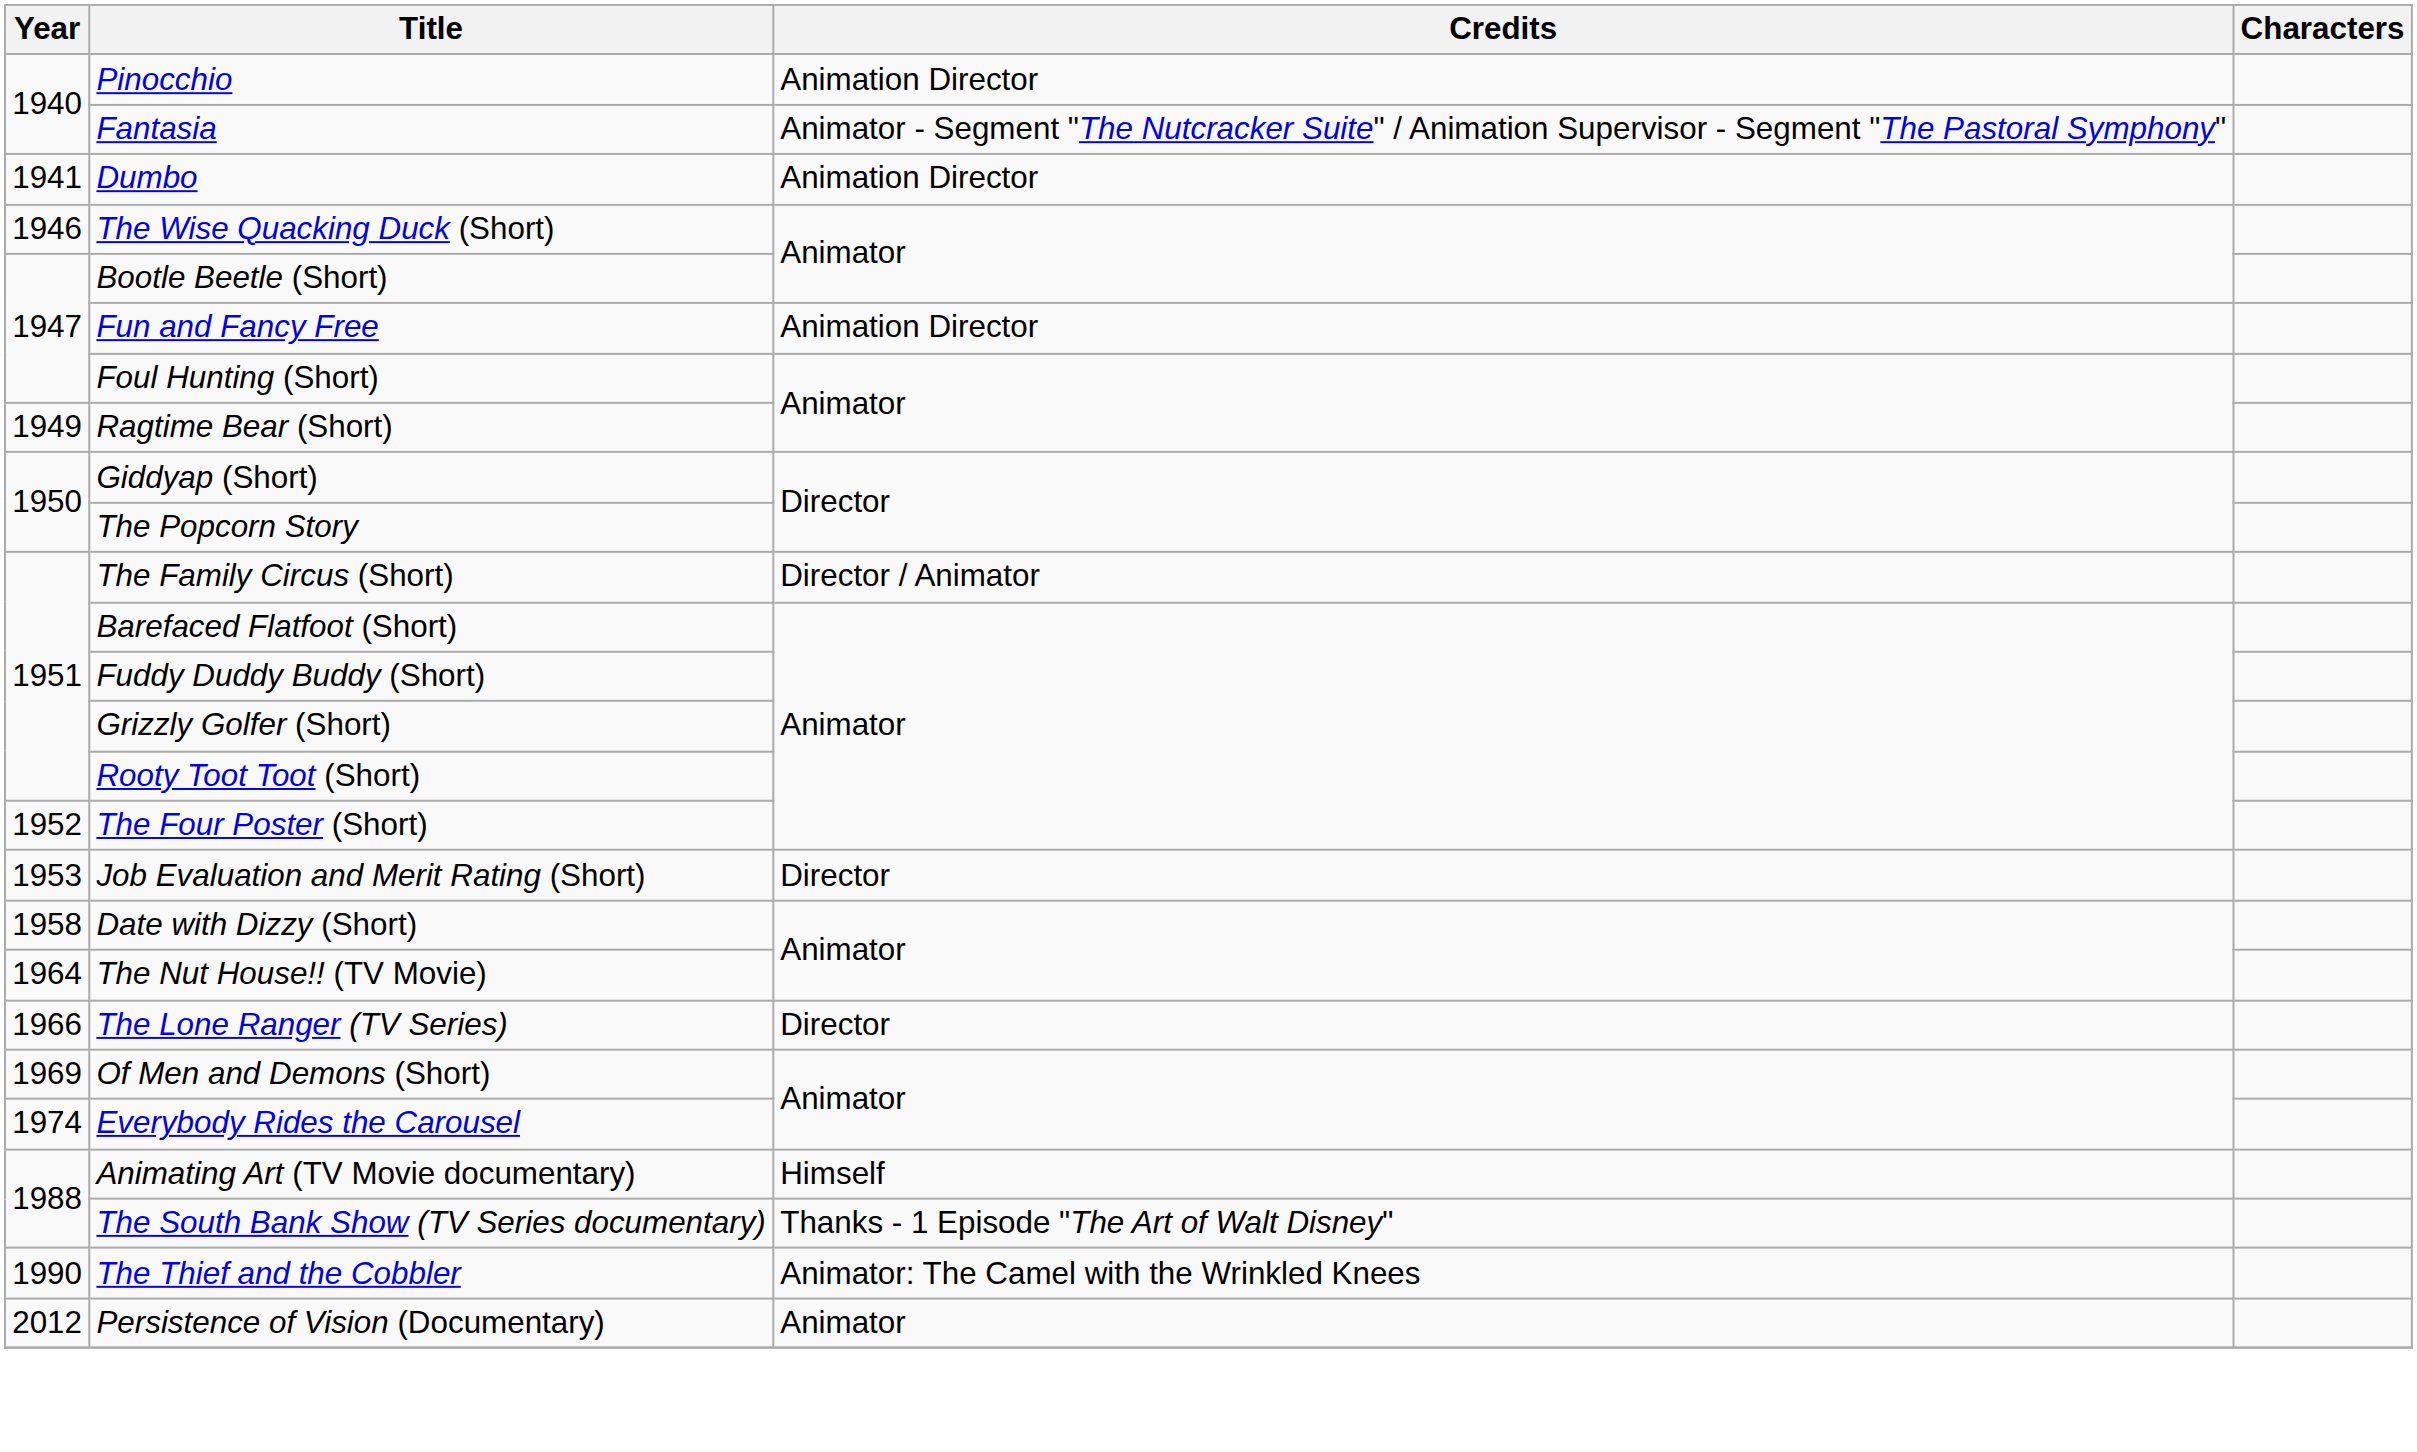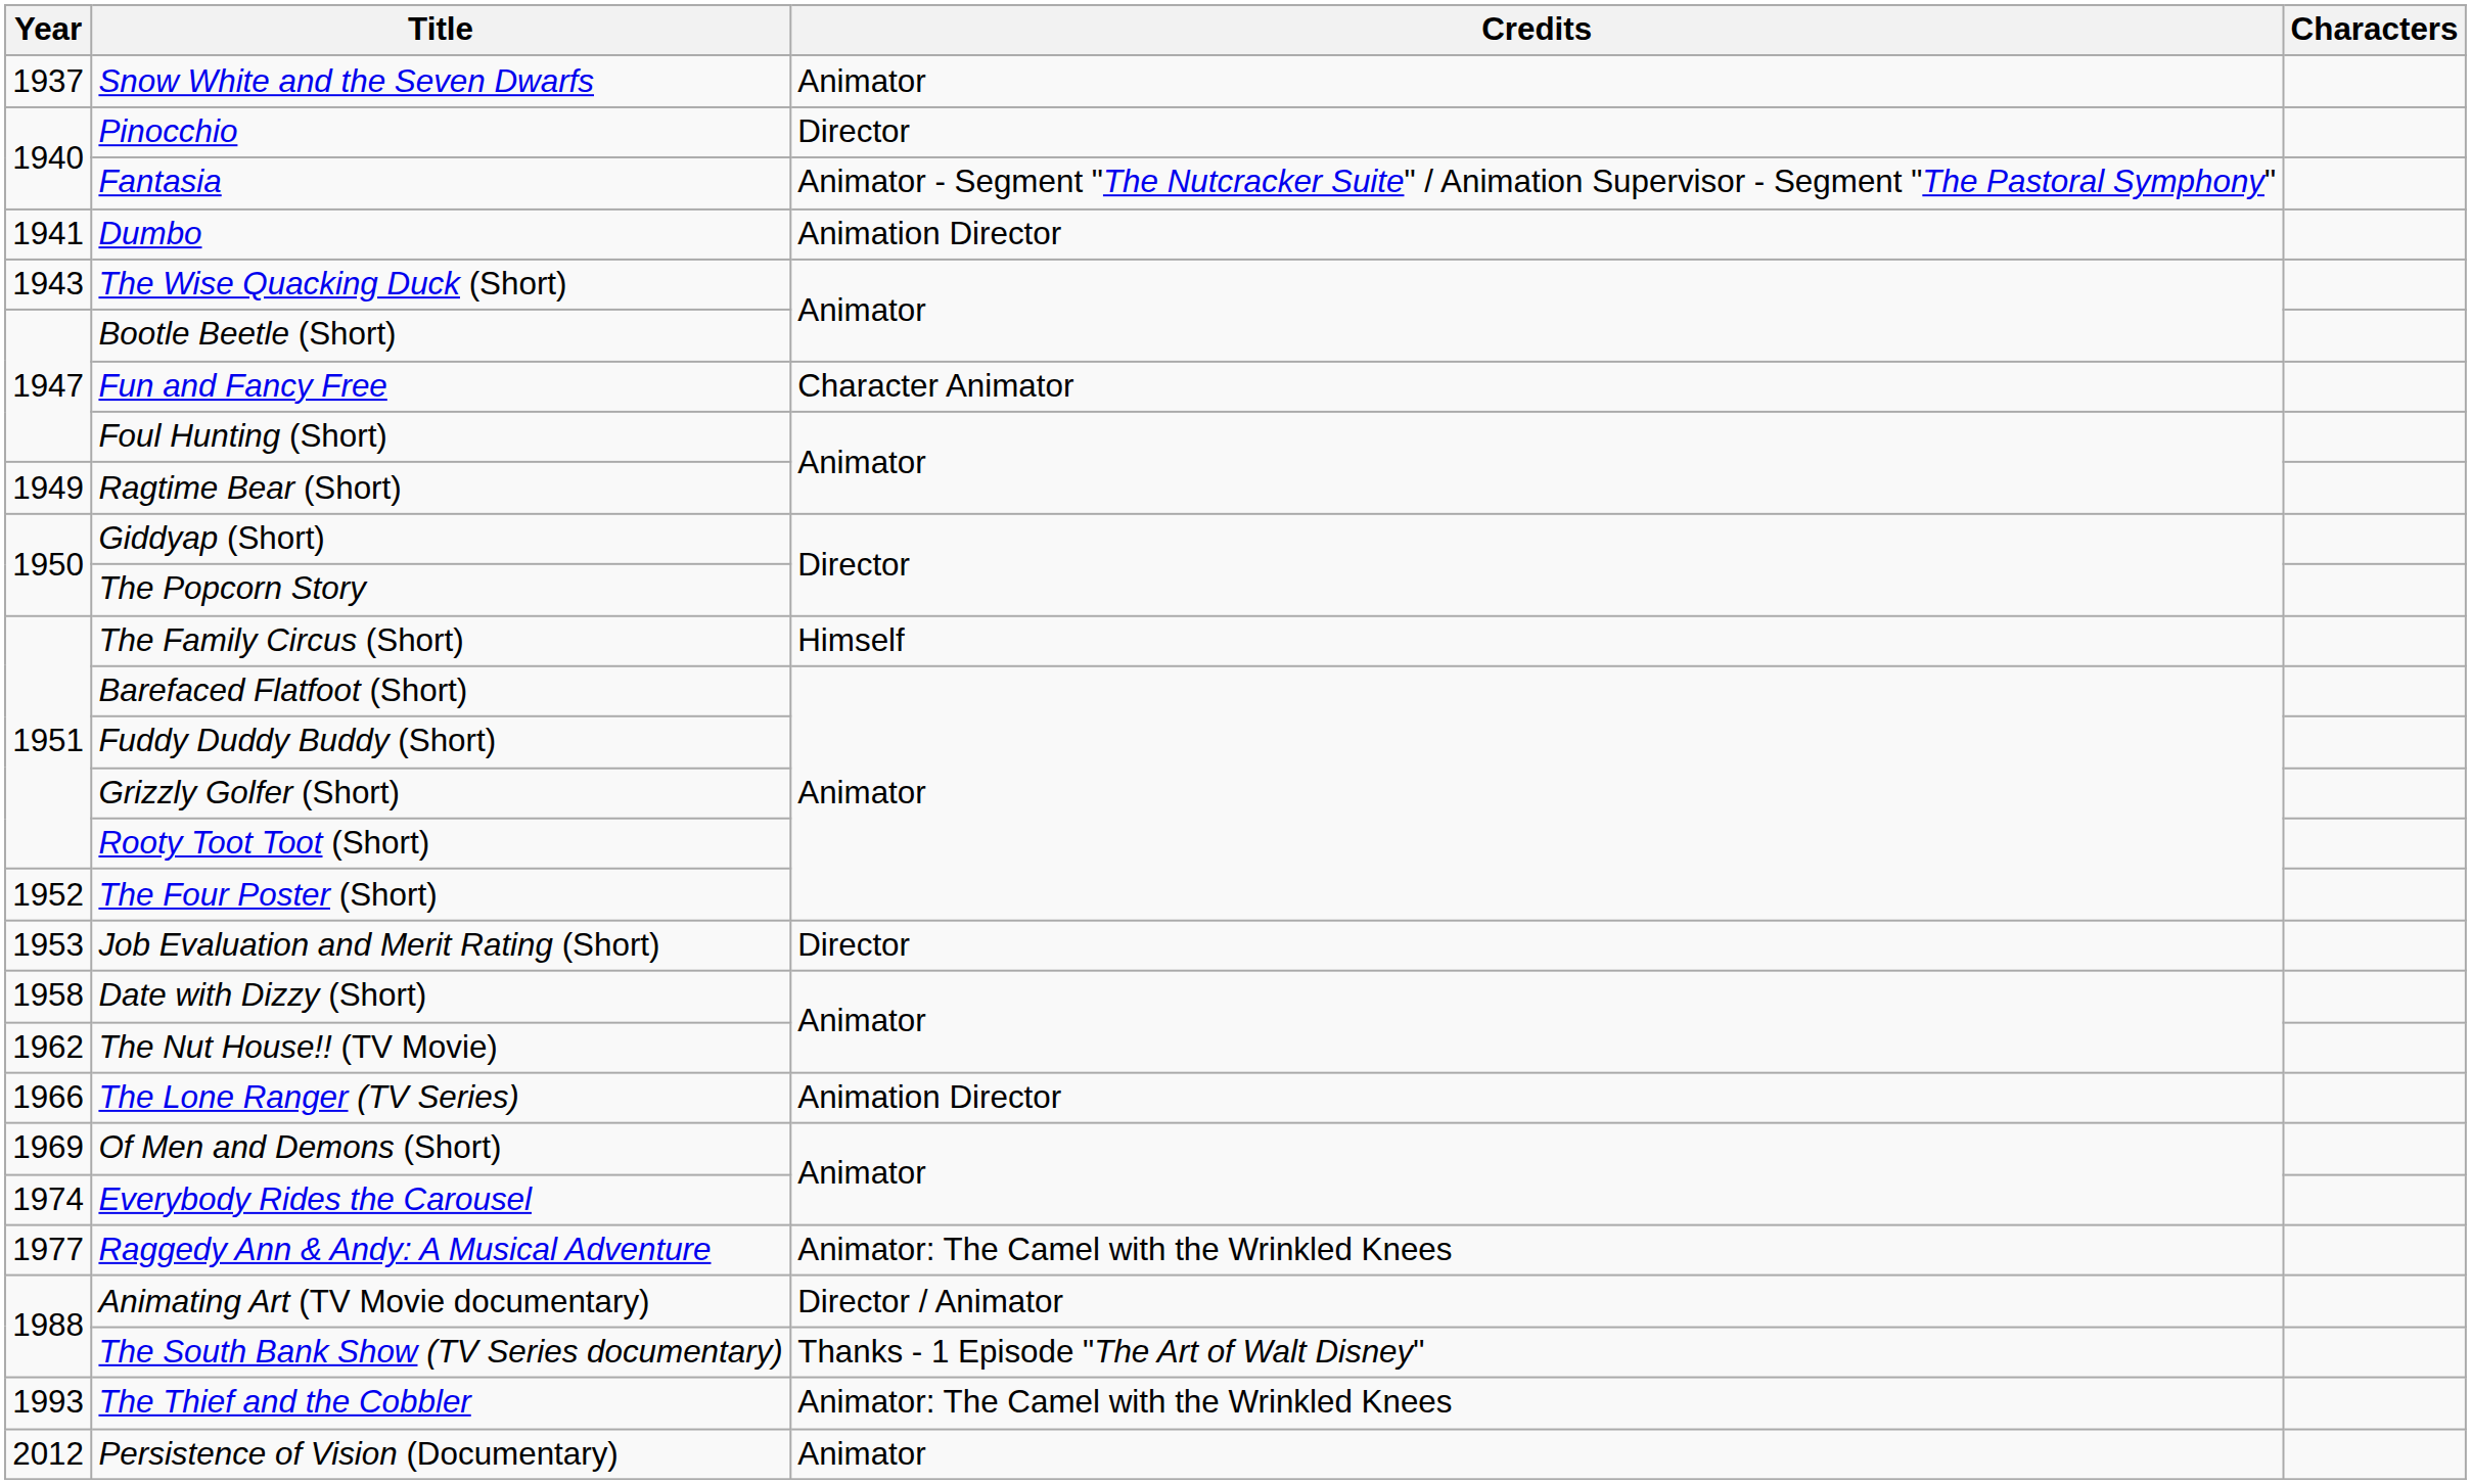 <table class="wikitable sortable">
 <tr>
 <th>Year</th>
 <th>Title</th>
 <th>Credits</th>
 <th>Characters</th>
 </tr>
 <tr>
+<td>1937</td>
+<td><em><a href='#'>Snow White and the Seven Dwarfs</a></em></td>
+<td>Animator</td>
+<td></td>
+</tr>
+<tr>
 <td rowspan="2">1940</td>
 <td><em><a href='#'>Pinocchio</a></em></td>
-<td>Animation Director</td>
+<td>Director</td>
 <td></td>
 </tr>
 <tr>
 <td><em><a href='#'>Fantasia</a></em></td>
 <td>Animator - Segment "<em><a href='#'>The Nutcracker Suite</a></em>" / Animation Supervisor - Segment "<em><a href='#'>The Pastoral Symphony</a></em>"</td>
 <td></td>
 </tr>
 <tr>
 <td>1941</td>
 <td><em><a href='#'>Dumbo</a></em></td>
 <td>Animation Director</td>
 <td></td>
 </tr>
 <tr>
-<td>1946</td>
+<td>1943</td>
 <td><em><a href='#'>The Wise Quacking Duck</a></em> (Short)</td>
 <td rowspan="2">Animator</td>
 <td></td>
 </tr>
 <tr>
 <td rowspan="3">1947</td>
 <td><em>Bootle Beetle</em> (Short)</td>
 <td></td>
 </tr>
 <tr>
 <td><em><a href='#'>Fun and Fancy Free</a></em></td>
-<td>Animation Director</td>
+<td>Character Animator</td>
 <td></td>
 </tr>
 <tr>
 <td><em>Foul Hunting</em> (Short)</td>
 <td rowspan="2">Animator</td>
 <td></td>
 </tr>
 <tr>
 <td>1949</td>
 <td><em>Ragtime Bear</em> (Short)</td>
 <td></td>
 </tr>
 <tr>
 <td rowspan="2">1950</td>
 <td><em>Giddyap</em> (Short)</td>
 <td rowspan="2">Director</td>
 <td></td>
 </tr>
 <tr>
 <td><em>The Popcorn Story</em></td>
 <td></td>
 </tr>
 <tr>
 <td rowspan="5">1951</td>
 <td><em>The Family Circus</em> (Short)</td>
-<td>Director / Animator</td>
+<td>Himself</td>
 <td></td>
 </tr>
 <tr>
 <td><em>Barefaced Flatfoot</em> (Short)</td>
 <td rowspan="5">Animator</td>
 <td></td>
 </tr>
 <tr>
 <td><em>Fuddy Duddy Buddy</em> (Short)</td>
 <td></td>
 </tr>
 <tr>
 <td><em>Grizzly Golfer</em> (Short)</td>
 <td></td>
 </tr>
 <tr>
 <td><em><a href='#'>Rooty Toot Toot</a></em> (Short)</td>
 <td></td>
 </tr>
 <tr>
 <td>1952</td>
 <td><em><a href='#'>The Four Poster</a></em> (Short)</td>
 <td></td>
 </tr>
 <tr>
 <td>1953</td>
 <td><em>Job Evaluation and Merit Rating</em> (Short)</td>
 <td>Director</td>
 <td></td>
 </tr>
 <tr>
 <td>1958</td>
 <td><em>Date with Dizzy</em> (Short)</td>
 <td rowspan="2">Animator</td>
 <td></td>
 </tr>
 <tr>
-<td>1964</td>
+<td>1962</td>
 <td><em>The Nut House!!</em> (TV Movie)</td>
 <td></td>
 </tr>
 <tr>
 <td>1966</td>
 <td><em><a href='#'>The Lone Ranger</a> (TV Series)</em></td>
-<td>Director</td>
+<td>Animation Director</td>
 <td></td>
 </tr>
 <tr>
 <td>1969</td>
 <td><em>Of Men and Demons</em> (Short)</td>
 <td rowspan="2">Animator</td>
 <td></td>
 </tr>
 <tr>
 <td>1974</td>
 <td><em><a href='#'>Everybody Rides the Carousel</a></em></td>
 <td></td>
 </tr>
 <tr>
+<td>1977</td>
+<td><em><a href='#'>Raggedy Ann & Andy: A Musical Adventure</a></em></td>
+<td>Animator: The Camel with the Wrinkled Knees</td>
+<td></td>
+</tr>
+<tr>
 <td rowspan="2">1988</td>
 <td><em>Animating Art</em> (TV Movie documentary)</td>
-<td>Himself</td>
+<td>Director / Animator</td>
 <td></td>
 </tr>
 <tr>
 <td><em><a href='#'>The South Bank Show</a> (TV Series documentary)</em></td>
 <td>Thanks - 1 Episode "<em>The Art of Walt Disney</em>"</td>
 <td></td>
 </tr>
 <tr>
-<td>1990</td>
+<td>1993</td>
 <td><em><a href='#'>The Thief and the Cobbler</a></em></td>
 <td>Animator: The Camel with the Wrinkled Knees</td>
 <td></td>
 </tr>
 <tr>
 <td>2012</td>
 <td><em>Persistence of Vision</em> (Documentary)</td>
 <td>Animator</td>
 <td></td>
 </tr>
 <tr>
 </tr>
 </table>
